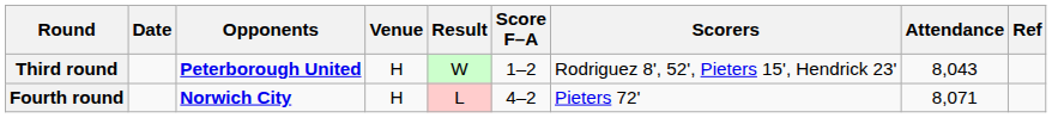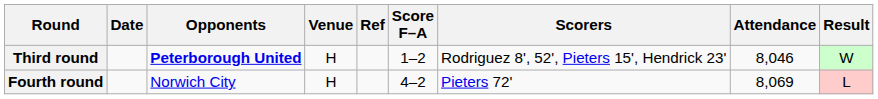 <table class="wikitable plainrowheaders sortable" style="text-align:center">
 <tr>
 <th scope="col">Round</th>
 <th scope="col">Date</th>
 <th scope="col">Opponents</th>
 <th scope="col">Venue</th>
-<th scope="col">Result</th>
+<th scope="col" class="unsortable">Ref</th>
 <th scope="col">Score<br>F–A</th>
 <th scope="col" class="unsortable">Scorers</th>
 <th scope="col">Attendance</th>
-<th scope="col" class="unsortable">Ref</th>
+<th scope="col">Result</th>
 </tr>
 <tr>
 <th scope="row">Third round</th>
 <td align="left"></td>
 <td align="left"><strong><a href='#'>Peterborough United</a></strong></td>
 <td>H</td>
-<td bgcolor="ccffcc">W</td>
+<td></td>
 <td>1–2</td>
 <td align="left">Rodriguez 8', 52', <a href='#'>Pieters</a> 15', Hendrick 23'</td>
-<td>8,043</td>
-<td></td>
+<td>8,046</td>
+<td bgcolor="ccffcc">W</td>
 </tr>
 <tr>
 <th scope="row">Fourth round</th>
 <td align="left"></td>
-<td align="left"><strong><a href='#'>Norwich City</a></strong></td>
+<td align="left"><a href='#'>Norwich City</a></td>
 <td>H</td>
-<td bgcolor="ffcccc">L</td>
+<td></td>
 <td>4–2</td>
 <td align="left"><a href='#'>Pieters</a> 72'</td>
-<td>8,071</td>
-<td></td>
+<td>8,069</td>
+<td bgcolor="ffcccc">L</td>
 </tr>
 </table>
